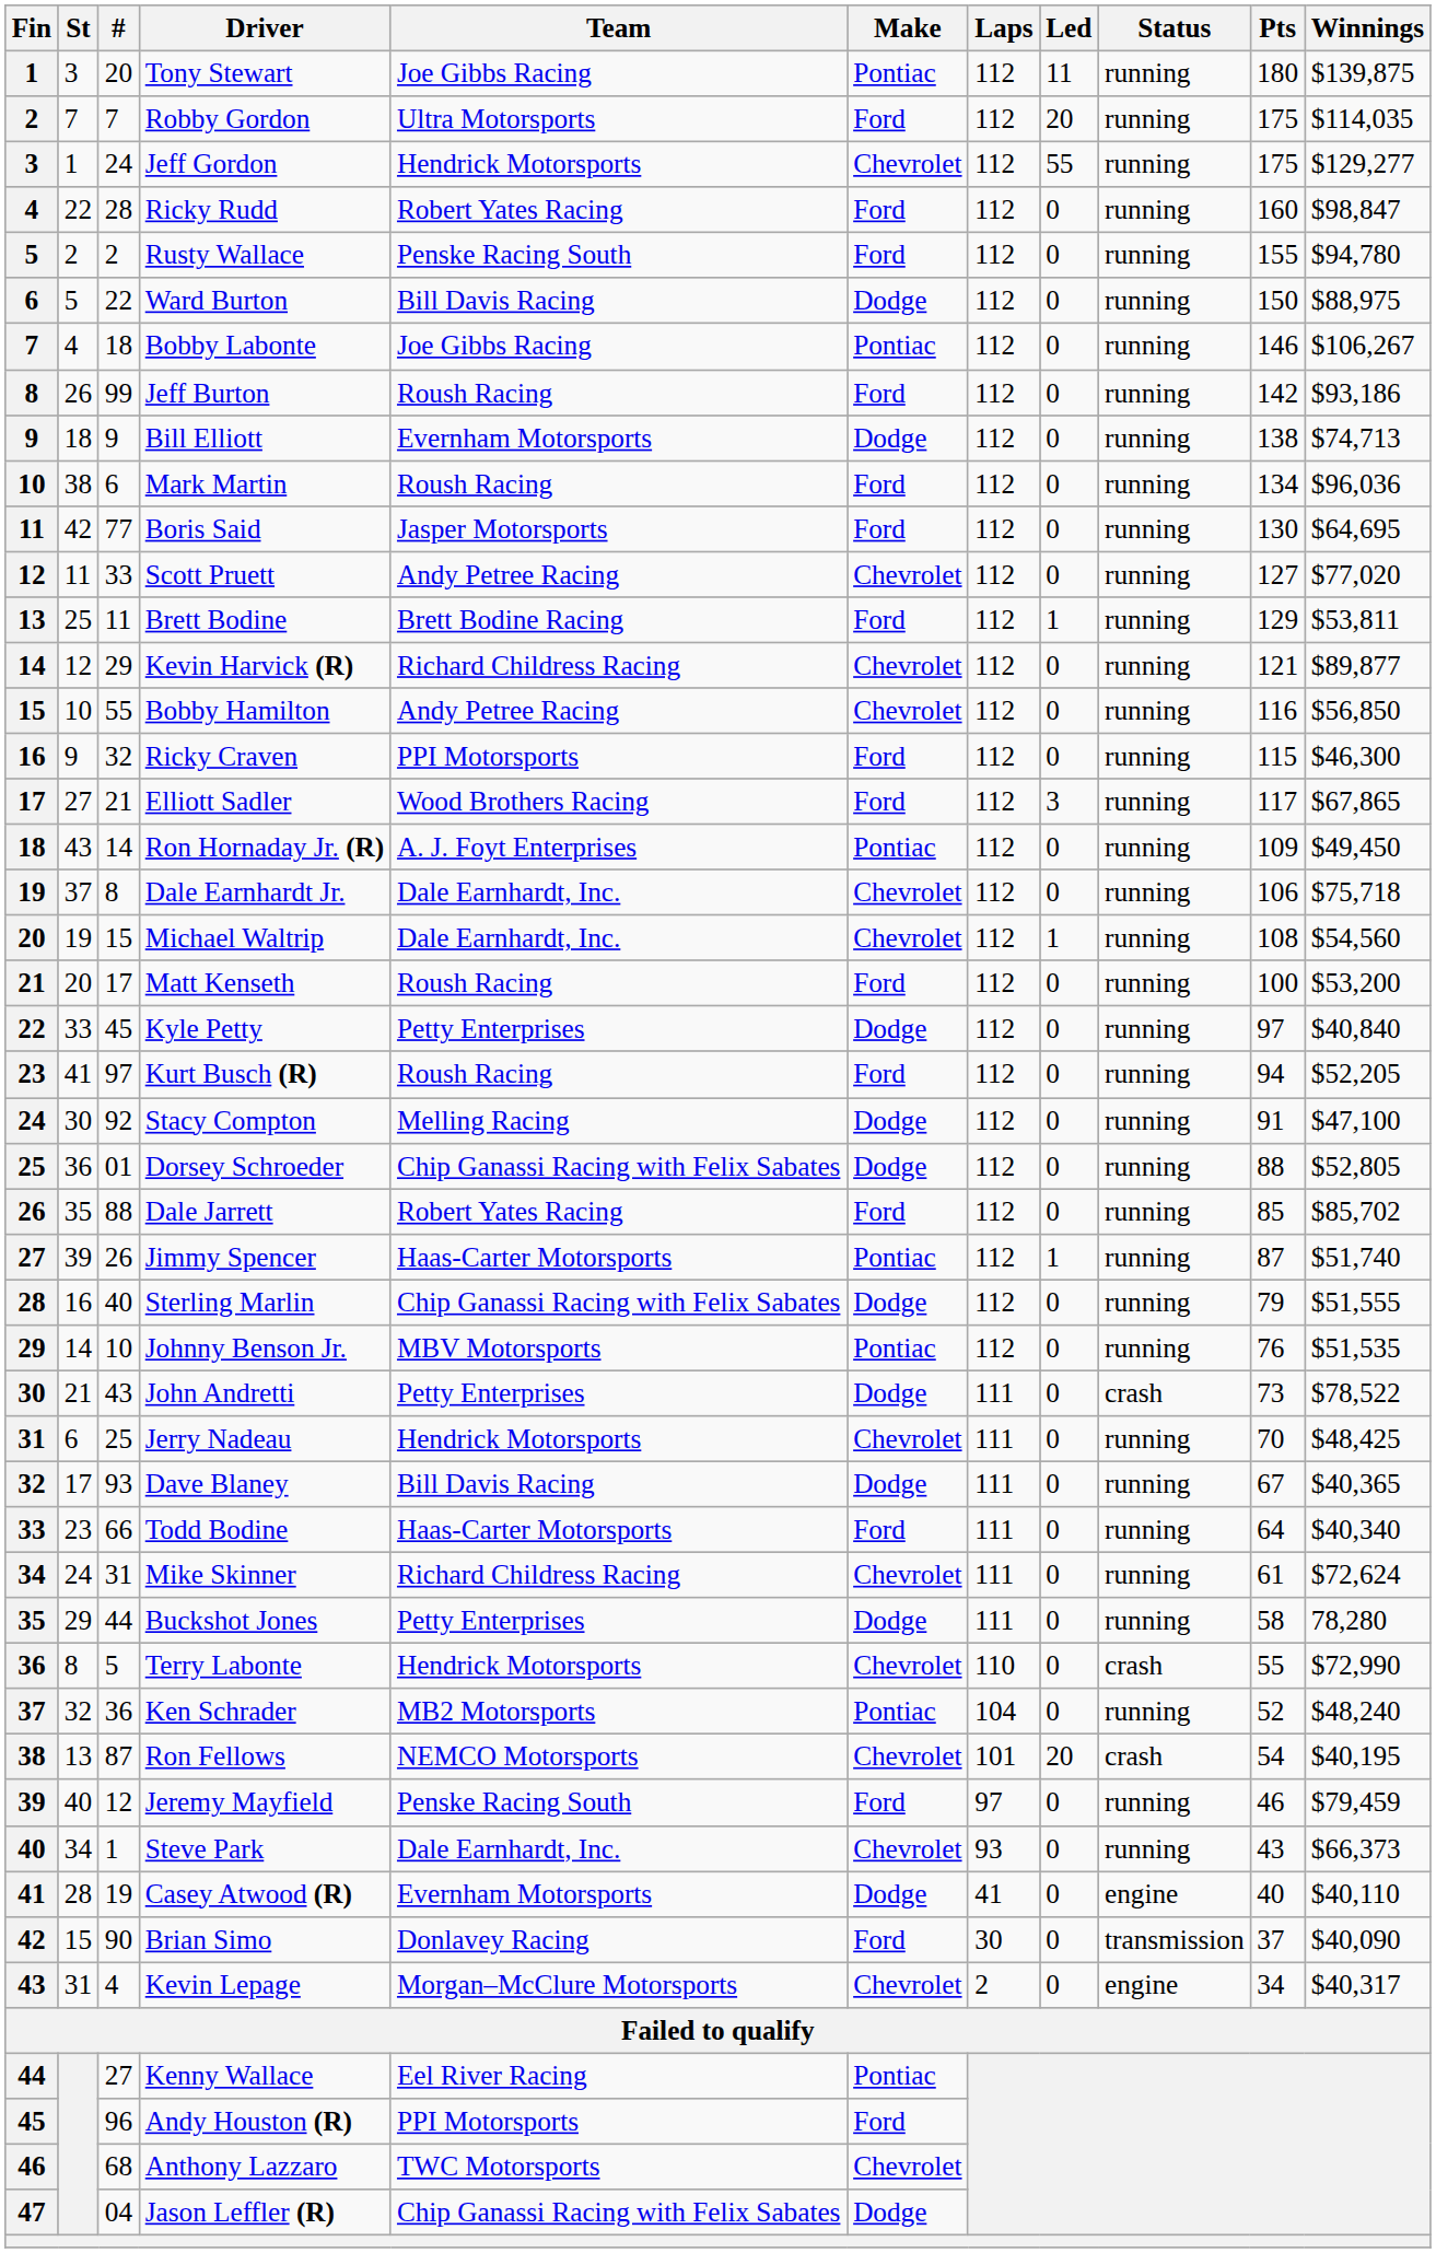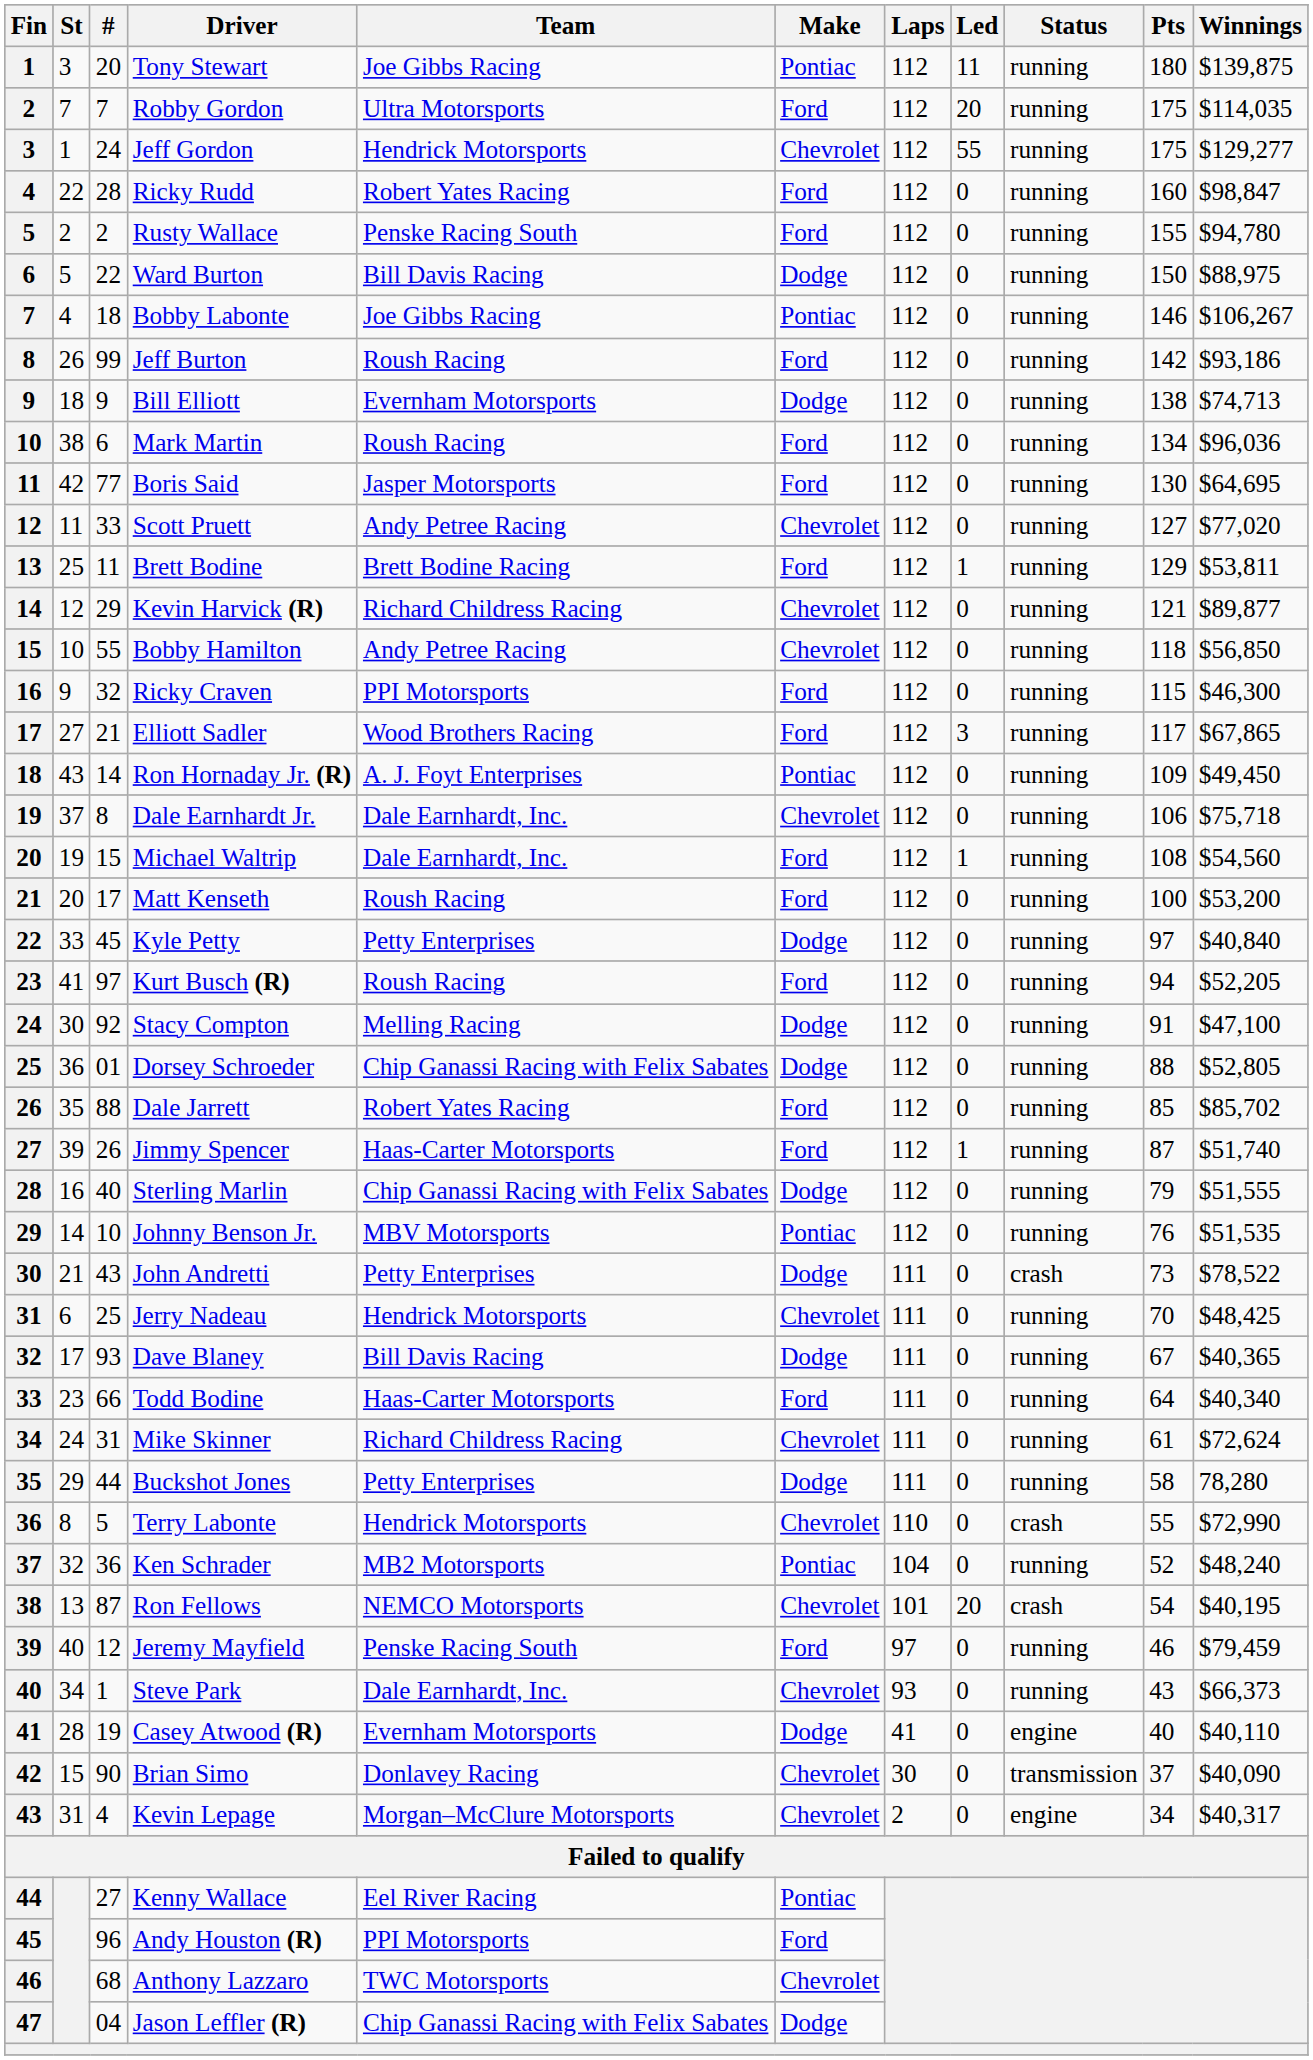 <table class="wikitable" style="font-size:95%">
 <tr>
 <th>Fin</th>
 <th>St</th>
 <th>#</th>
 <th>Driver</th>
 <th>Team</th>
 <th>Make</th>
 <th>Laps</th>
 <th>Led</th>
 <th>Status</th>
 <th>Pts</th>
 <th>Winnings</th>
 </tr>
 <tr>
 <th>1</th>
 <td>3</td>
 <td>20</td>
 <td><a href='#'>Tony Stewart</a></td>
 <td><a href='#'>Joe Gibbs Racing</a></td>
 <td><a href='#'>Pontiac</a></td>
 <td>112</td>
 <td>11</td>
 <td>running</td>
 <td>180</td>
 <td>$139,875</td>
 </tr>
 <tr>
 <th>2</th>
 <td>7</td>
 <td>7</td>
 <td><a href='#'>Robby Gordon</a></td>
 <td><a href='#'>Ultra Motorsports</a></td>
 <td><a href='#'>Ford</a></td>
 <td>112</td>
 <td>20</td>
 <td>running</td>
 <td>175</td>
 <td>$114,035</td>
 </tr>
 <tr>
 <th>3</th>
 <td>1</td>
 <td>24</td>
 <td><a href='#'>Jeff Gordon</a></td>
 <td><a href='#'>Hendrick Motorsports</a></td>
 <td><a href='#'>Chevrolet</a></td>
 <td>112</td>
 <td>55</td>
 <td>running</td>
 <td>175</td>
 <td>$129,277</td>
 </tr>
 <tr>
 <th>4</th>
 <td>22</td>
 <td>28</td>
 <td><a href='#'>Ricky Rudd</a></td>
 <td><a href='#'>Robert Yates Racing</a></td>
 <td><a href='#'>Ford</a></td>
 <td>112</td>
 <td>0</td>
 <td>running</td>
 <td>160</td>
 <td>$98,847</td>
 </tr>
 <tr>
 <th>5</th>
 <td>2</td>
 <td>2</td>
 <td><a href='#'>Rusty Wallace</a></td>
 <td><a href='#'>Penske Racing South</a></td>
 <td><a href='#'>Ford</a></td>
 <td>112</td>
 <td>0</td>
 <td>running</td>
 <td>155</td>
 <td>$94,780</td>
 </tr>
 <tr>
 <th>6</th>
 <td>5</td>
 <td>22</td>
 <td><a href='#'>Ward Burton</a></td>
 <td><a href='#'>Bill Davis Racing</a></td>
 <td><a href='#'>Dodge</a></td>
 <td>112</td>
 <td>0</td>
 <td>running</td>
 <td>150</td>
 <td>$88,975</td>
 </tr>
 <tr>
 <th>7</th>
 <td>4</td>
 <td>18</td>
 <td><a href='#'>Bobby Labonte</a></td>
 <td><a href='#'>Joe Gibbs Racing</a></td>
 <td><a href='#'>Pontiac</a></td>
 <td>112</td>
 <td>0</td>
 <td>running</td>
 <td>146</td>
 <td>$106,267</td>
 </tr>
 <tr>
 <th>8</th>
 <td>26</td>
 <td>99</td>
 <td><a href='#'>Jeff Burton</a></td>
 <td><a href='#'>Roush Racing</a></td>
 <td><a href='#'>Ford</a></td>
 <td>112</td>
 <td>0</td>
 <td>running</td>
 <td>142</td>
 <td>$93,186</td>
 </tr>
 <tr>
 <th>9</th>
 <td>18</td>
 <td>9</td>
 <td><a href='#'>Bill Elliott</a></td>
 <td><a href='#'>Evernham Motorsports</a></td>
 <td><a href='#'>Dodge</a></td>
 <td>112</td>
 <td>0</td>
 <td>running</td>
 <td>138</td>
 <td>$74,713</td>
 </tr>
 <tr>
 <th>10</th>
 <td>38</td>
 <td>6</td>
 <td><a href='#'>Mark Martin</a></td>
 <td><a href='#'>Roush Racing</a></td>
 <td><a href='#'>Ford</a></td>
 <td>112</td>
 <td>0</td>
 <td>running</td>
 <td>134</td>
 <td>$96,036</td>
 </tr>
 <tr>
 <th>11</th>
 <td>42</td>
 <td>77</td>
 <td><a href='#'>Boris Said</a></td>
 <td><a href='#'>Jasper Motorsports</a></td>
 <td><a href='#'>Ford</a></td>
 <td>112</td>
 <td>0</td>
 <td>running</td>
 <td>130</td>
 <td>$64,695</td>
 </tr>
 <tr>
 <th>12</th>
 <td>11</td>
 <td>33</td>
 <td><a href='#'>Scott Pruett</a></td>
 <td><a href='#'>Andy Petree Racing</a></td>
 <td><a href='#'>Chevrolet</a></td>
 <td>112</td>
 <td>0</td>
 <td>running</td>
 <td>127</td>
 <td>$77,020</td>
 </tr>
 <tr>
 <th>13</th>
 <td>25</td>
 <td>11</td>
 <td><a href='#'>Brett Bodine</a></td>
 <td><a href='#'>Brett Bodine Racing</a></td>
 <td><a href='#'>Ford</a></td>
 <td>112</td>
 <td>1</td>
 <td>running</td>
 <td>129</td>
 <td>$53,811</td>
 </tr>
 <tr>
 <th>14</th>
 <td>12</td>
 <td>29</td>
 <td><a href='#'>Kevin Harvick</a> <strong>(R)</strong></td>
 <td><a href='#'>Richard Childress Racing</a></td>
 <td><a href='#'>Chevrolet</a></td>
 <td>112</td>
 <td>0</td>
 <td>running</td>
 <td>121</td>
 <td>$89,877</td>
 </tr>
 <tr>
 <th>15</th>
 <td>10</td>
 <td>55</td>
 <td><a href='#'>Bobby Hamilton</a></td>
 <td><a href='#'>Andy Petree Racing</a></td>
 <td><a href='#'>Chevrolet</a></td>
 <td>112</td>
 <td>0</td>
 <td>running</td>
-<td>116</td>
+<td>118</td>
 <td>$56,850</td>
 </tr>
 <tr>
 <th>16</th>
 <td>9</td>
 <td>32</td>
 <td><a href='#'>Ricky Craven</a></td>
 <td><a href='#'>PPI Motorsports</a></td>
 <td><a href='#'>Ford</a></td>
 <td>112</td>
 <td>0</td>
 <td>running</td>
 <td>115</td>
 <td>$46,300</td>
 </tr>
 <tr>
 <th>17</th>
 <td>27</td>
 <td>21</td>
 <td><a href='#'>Elliott Sadler</a></td>
 <td><a href='#'>Wood Brothers Racing</a></td>
 <td><a href='#'>Ford</a></td>
 <td>112</td>
 <td>3</td>
 <td>running</td>
 <td>117</td>
 <td>$67,865</td>
 </tr>
 <tr>
 <th>18</th>
 <td>43</td>
 <td>14</td>
 <td><a href='#'>Ron Hornaday Jr.</a> <strong>(R)</strong></td>
 <td><a href='#'>A. J. Foyt Enterprises</a></td>
 <td><a href='#'>Pontiac</a></td>
 <td>112</td>
 <td>0</td>
 <td>running</td>
 <td>109</td>
 <td>$49,450</td>
 </tr>
 <tr>
 <th>19</th>
 <td>37</td>
 <td>8</td>
 <td><a href='#'>Dale Earnhardt Jr.</a></td>
 <td><a href='#'>Dale Earnhardt, Inc.</a></td>
 <td><a href='#'>Chevrolet</a></td>
 <td>112</td>
 <td>0</td>
 <td>running</td>
 <td>106</td>
 <td>$75,718</td>
 </tr>
 <tr>
 <th>20</th>
 <td>19</td>
 <td>15</td>
 <td><a href='#'>Michael Waltrip</a></td>
 <td><a href='#'>Dale Earnhardt, Inc.</a></td>
-<td><a href='#'>Chevrolet</a></td>
+<td><a href='#'>Ford</a></td>
 <td>112</td>
 <td>1</td>
 <td>running</td>
 <td>108</td>
 <td>$54,560</td>
 </tr>
 <tr>
 <th>21</th>
 <td>20</td>
 <td>17</td>
 <td><a href='#'>Matt Kenseth</a></td>
 <td><a href='#'>Roush Racing</a></td>
 <td><a href='#'>Ford</a></td>
 <td>112</td>
 <td>0</td>
 <td>running</td>
 <td>100</td>
 <td>$53,200</td>
 </tr>
 <tr>
 <th>22</th>
 <td>33</td>
 <td>45</td>
 <td><a href='#'>Kyle Petty</a></td>
 <td><a href='#'>Petty Enterprises</a></td>
 <td><a href='#'>Dodge</a></td>
 <td>112</td>
 <td>0</td>
 <td>running</td>
 <td>97</td>
 <td>$40,840</td>
 </tr>
 <tr>
 <th>23</th>
 <td>41</td>
 <td>97</td>
 <td><a href='#'>Kurt Busch</a> <strong>(R)</strong></td>
 <td><a href='#'>Roush Racing</a></td>
 <td><a href='#'>Ford</a></td>
 <td>112</td>
 <td>0</td>
 <td>running</td>
 <td>94</td>
 <td>$52,205</td>
 </tr>
 <tr>
 <th>24</th>
 <td>30</td>
 <td>92</td>
 <td><a href='#'>Stacy Compton</a></td>
 <td><a href='#'>Melling Racing</a></td>
 <td><a href='#'>Dodge</a></td>
 <td>112</td>
 <td>0</td>
 <td>running</td>
 <td>91</td>
 <td>$47,100</td>
 </tr>
 <tr>
 <th>25</th>
 <td>36</td>
 <td>01</td>
 <td><a href='#'>Dorsey Schroeder</a></td>
 <td><a href='#'>Chip Ganassi Racing with Felix Sabates</a></td>
 <td><a href='#'>Dodge</a></td>
 <td>112</td>
 <td>0</td>
 <td>running</td>
 <td>88</td>
 <td>$52,805</td>
 </tr>
 <tr>
 <th>26</th>
 <td>35</td>
 <td>88</td>
 <td><a href='#'>Dale Jarrett</a></td>
 <td><a href='#'>Robert Yates Racing</a></td>
 <td><a href='#'>Ford</a></td>
 <td>112</td>
 <td>0</td>
 <td>running</td>
 <td>85</td>
 <td>$85,702</td>
 </tr>
 <tr>
 <th>27</th>
 <td>39</td>
 <td>26</td>
 <td><a href='#'>Jimmy Spencer</a></td>
 <td><a href='#'>Haas-Carter Motorsports</a></td>
-<td><a href='#'>Pontiac</a></td>
+<td><a href='#'>Ford</a></td>
 <td>112</td>
 <td>1</td>
 <td>running</td>
 <td>87</td>
 <td>$51,740</td>
 </tr>
 <tr>
 <th>28</th>
 <td>16</td>
 <td>40</td>
 <td><a href='#'>Sterling Marlin</a></td>
 <td><a href='#'>Chip Ganassi Racing with Felix Sabates</a></td>
 <td><a href='#'>Dodge</a></td>
 <td>112</td>
 <td>0</td>
 <td>running</td>
 <td>79</td>
 <td>$51,555</td>
 </tr>
 <tr>
 <th>29</th>
 <td>14</td>
 <td>10</td>
 <td><a href='#'>Johnny Benson Jr.</a></td>
 <td><a href='#'>MBV Motorsports</a></td>
 <td><a href='#'>Pontiac</a></td>
 <td>112</td>
 <td>0</td>
 <td>running</td>
 <td>76</td>
 <td>$51,535</td>
 </tr>
 <tr>
 <th>30</th>
 <td>21</td>
 <td>43</td>
 <td><a href='#'>John Andretti</a></td>
 <td><a href='#'>Petty Enterprises</a></td>
 <td><a href='#'>Dodge</a></td>
 <td>111</td>
 <td>0</td>
 <td>crash</td>
 <td>73</td>
 <td>$78,522</td>
 </tr>
 <tr>
 <th>31</th>
 <td>6</td>
 <td>25</td>
 <td><a href='#'>Jerry Nadeau</a></td>
 <td><a href='#'>Hendrick Motorsports</a></td>
 <td><a href='#'>Chevrolet</a></td>
 <td>111</td>
 <td>0</td>
 <td>running</td>
 <td>70</td>
 <td>$48,425</td>
 </tr>
 <tr>
 <th>32</th>
 <td>17</td>
 <td>93</td>
 <td><a href='#'>Dave Blaney</a></td>
 <td><a href='#'>Bill Davis Racing</a></td>
 <td><a href='#'>Dodge</a></td>
 <td>111</td>
 <td>0</td>
 <td>running</td>
 <td>67</td>
 <td>$40,365</td>
 </tr>
 <tr>
 <th>33</th>
 <td>23</td>
 <td>66</td>
 <td><a href='#'>Todd Bodine</a></td>
 <td><a href='#'>Haas-Carter Motorsports</a></td>
 <td><a href='#'>Ford</a></td>
 <td>111</td>
 <td>0</td>
 <td>running</td>
 <td>64</td>
 <td>$40,340</td>
 </tr>
 <tr>
 <th>34</th>
 <td>24</td>
 <td>31</td>
 <td><a href='#'>Mike Skinner</a></td>
 <td><a href='#'>Richard Childress Racing</a></td>
 <td><a href='#'>Chevrolet</a></td>
 <td>111</td>
 <td>0</td>
 <td>running</td>
 <td>61</td>
 <td>$72,624</td>
 </tr>
 <tr>
 <th>35</th>
 <td>29</td>
 <td>44</td>
 <td><a href='#'>Buckshot Jones</a></td>
 <td><a href='#'>Petty Enterprises</a></td>
 <td><a href='#'>Dodge</a></td>
 <td>111</td>
 <td>0</td>
 <td>running</td>
 <td>58</td>
 <td>78,280</td>
 </tr>
 <tr>
 <th>36</th>
 <td>8</td>
 <td>5</td>
 <td><a href='#'>Terry Labonte</a></td>
 <td><a href='#'>Hendrick Motorsports</a></td>
 <td><a href='#'>Chevrolet</a></td>
 <td>110</td>
 <td>0</td>
 <td>crash</td>
 <td>55</td>
 <td>$72,990</td>
 </tr>
 <tr>
 <th>37</th>
 <td>32</td>
 <td>36</td>
 <td><a href='#'>Ken Schrader</a></td>
 <td><a href='#'>MB2 Motorsports</a></td>
 <td><a href='#'>Pontiac</a></td>
 <td>104</td>
 <td>0</td>
 <td>running</td>
 <td>52</td>
 <td>$48,240</td>
 </tr>
 <tr>
 <th>38</th>
 <td>13</td>
 <td>87</td>
 <td><a href='#'>Ron Fellows</a></td>
 <td><a href='#'>NEMCO Motorsports</a></td>
 <td><a href='#'>Chevrolet</a></td>
 <td>101</td>
 <td>20</td>
 <td>crash</td>
 <td>54</td>
 <td>$40,195</td>
 </tr>
 <tr>
 <th>39</th>
 <td>40</td>
 <td>12</td>
 <td><a href='#'>Jeremy Mayfield</a></td>
 <td><a href='#'>Penske Racing South</a></td>
 <td><a href='#'>Ford</a></td>
 <td>97</td>
 <td>0</td>
 <td>running</td>
 <td>46</td>
 <td>$79,459</td>
 </tr>
 <tr>
 <th>40</th>
 <td>34</td>
 <td>1</td>
 <td><a href='#'>Steve Park</a></td>
 <td><a href='#'>Dale Earnhardt, Inc.</a></td>
 <td><a href='#'>Chevrolet</a></td>
 <td>93</td>
 <td>0</td>
 <td>running</td>
 <td>43</td>
 <td>$66,373</td>
 </tr>
 <tr>
 <th>41</th>
 <td>28</td>
 <td>19</td>
 <td><a href='#'>Casey Atwood</a> <strong>(R)</strong></td>
 <td><a href='#'>Evernham Motorsports</a></td>
 <td><a href='#'>Dodge</a></td>
 <td>41</td>
 <td>0</td>
 <td>engine</td>
 <td>40</td>
 <td>$40,110</td>
 </tr>
 <tr>
 <th>42</th>
 <td>15</td>
 <td>90</td>
 <td><a href='#'>Brian Simo</a></td>
 <td><a href='#'>Donlavey Racing</a></td>
-<td><a href='#'>Ford</a></td>
+<td><a href='#'>Chevrolet</a></td>
 <td>30</td>
 <td>0</td>
 <td>transmission</td>
 <td>37</td>
 <td>$40,090</td>
 </tr>
 <tr>
 <th>43</th>
 <td>31</td>
 <td>4</td>
 <td><a href='#'>Kevin Lepage</a></td>
 <td><a href='#'>Morgan–McClure Motorsports</a></td>
 <td><a href='#'>Chevrolet</a></td>
 <td>2</td>
 <td>0</td>
 <td>engine</td>
 <td>34</td>
 <td>$40,317</td>
 </tr>
 <tr>
 <th colspan="11">Failed to qualify</th>
 </tr>
 <tr>
 <th>44</th>
 <th rowspan="4"></th>
 <td>27</td>
 <td><a href='#'>Kenny Wallace</a></td>
 <td><a href='#'>Eel River Racing</a></td>
 <td><a href='#'>Pontiac</a></td>
 <th colspan="5" rowspan="4"></th>
 </tr>
 <tr>
 <th>45</th>
 <td>96</td>
 <td><a href='#'>Andy Houston</a> <strong>(R)</strong></td>
 <td><a href='#'>PPI Motorsports</a></td>
 <td><a href='#'>Ford</a></td>
 </tr>
 <tr>
 <th>46</th>
 <td>68</td>
 <td><a href='#'>Anthony Lazzaro</a></td>
 <td><a href='#'>TWC Motorsports</a></td>
 <td><a href='#'>Chevrolet</a></td>
 </tr>
 <tr>
 <th>47</th>
 <td>04</td>
 <td><a href='#'>Jason Leffler</a> <strong>(R)</strong></td>
 <td><a href='#'>Chip Ganassi Racing with Felix Sabates</a></td>
 <td><a href='#'>Dodge</a></td>
 </tr>
 <tr>
 <th colspan="11"></th>
 </tr>
 </table>
